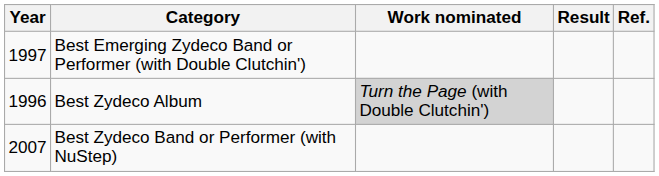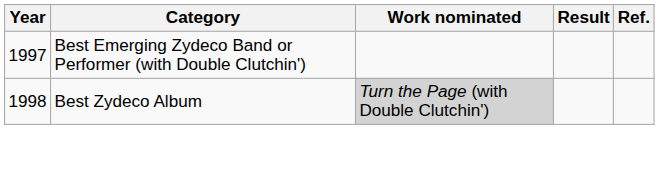 <table class="wikitable">
 <tr>
 <th>Year</th>
 <th>Category</th>
 <th>Work nominated</th>
 <th>Result</th>
 <th>Ref.</th>
 </tr>
 <tr>
 <td>1997</td>
 <td>Best Emerging Zydeco Band or Performer (with Double Clutchin')</td>
 <td></td>
 <td></td>
 <td></td>
 </tr>
 <tr>
-<td>1996</td>
+<td>1998</td>
 <td>Best Zydeco Album</td>
 <td style="background: lightgrey;"><em>Turn the Page</em> (with Double Clutchin')</td>
 <td></td>
 <td></td>
 </tr>
-<tr>
-<td>2007</td>
-<td>Best Zydeco Band or Performer (with NuStep)</td>
-<td></td>
-<td></td>
-<td></td>
-</tr>
 </table>
